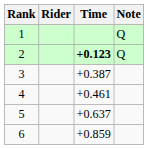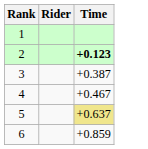 <table class="wikitable" style="font-size:95%" style="text-align:center; width:35em;">
 <tr>
 <th>Rank</th>
 <th>Rider</th>
 <th>Time</th>
-<th>Note</th>
 </tr>
 <tr bgcolor=ccffcc>
 <td align=center>1</td>
 <td align=left></td>
 <td></td>
-<td>Q</td>
 </tr>
 <tr bgcolor=ccffcc>
 <td align=center>2</td>
 <td align=left></td>
 <td><strong>+0.123</strong></td>
-<td>Q</td>
 </tr>
 <tr>
 <td align=center>3</td>
 <td align=left></td>
 <td>+0.387</td>
-<td></td>
 </tr>
 <tr>
 <td align=center>4</td>
 <td align=left></td>
-<td>+0.461</td>
-<td></td>
+<td>+0.467</td>
 </tr>
 <tr>
 <td align=center>5</td>
 <td align=left></td>
-<td>+0.637</td>
-<td></td>
+<td style="background: khaki;">+0.637</td>
 </tr>
 <tr>
 <td align=center>6</td>
 <td align=left></td>
 <td>+0.859</td>
-<td></td>
 </tr>
 </table>
